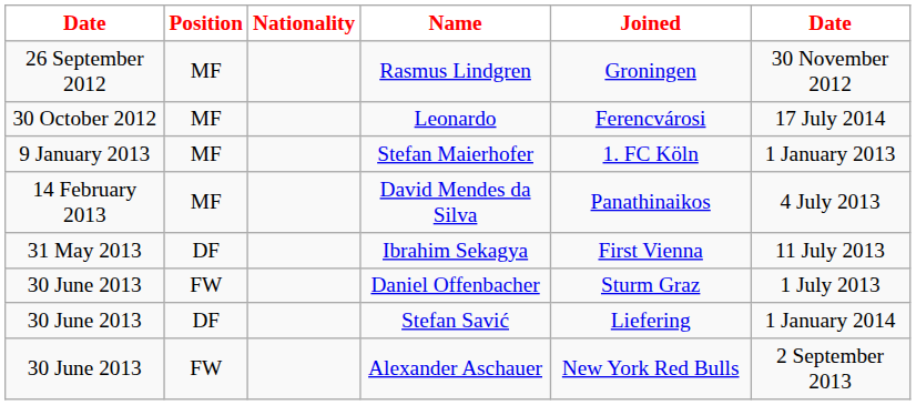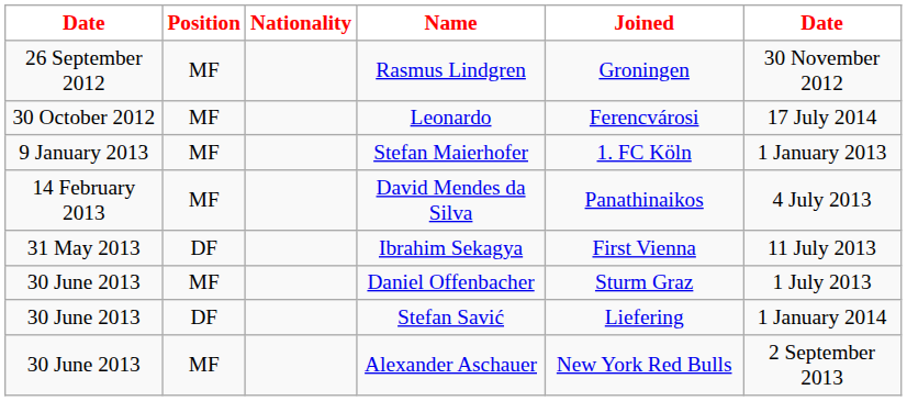 <table class="wikitable"  style="text-align:center; font-size:90%; ">
 <tr>
 <th style="background:#FFFFFF; color:#FF0000; width:200px;">Date</th>
 <th style="background:#FFFFFF; color:#FF0000; width:50px;">Position</th>
 <th style="background:#FFFFFF; color:#FF0000; width:50px;">Nationality</th>
 <th style="background:#FFFFFF; color:#FF0000; width:250px;">Name</th>
 <th style="background:#FFFFFF; color:#FF0000; width:250px;">Joined</th>
 <th style="background:#FFFFFF; color:#FF0000; width:200px;">Date</th>
 </tr>
 <tr>
 <td>26 September 2012</td>
 <td>MF</td>
 <td></td>
 <td><a href='#'>Rasmus Lindgren</a></td>
 <td><a href='#'>Groningen</a></td>
 <td>30 November 2012</td>
 </tr>
 <tr>
 <td>30 October 2012</td>
 <td>MF</td>
 <td></td>
 <td><a href='#'>Leonardo</a></td>
 <td><a href='#'>Ferencvárosi</a></td>
 <td>17 July 2014</td>
 </tr>
 <tr>
 <td>9 January 2013</td>
 <td>MF</td>
 <td></td>
 <td><a href='#'>Stefan Maierhofer</a></td>
 <td><a href='#'>1. FC Köln</a></td>
 <td>1 January 2013</td>
 </tr>
 <tr>
 <td>14 February 2013</td>
 <td>MF</td>
 <td></td>
 <td><a href='#'>David Mendes da Silva</a></td>
 <td><a href='#'>Panathinaikos</a></td>
 <td>4 July 2013</td>
 </tr>
 <tr>
 <td>31 May 2013</td>
 <td>DF</td>
 <td></td>
 <td><a href='#'>Ibrahim Sekagya</a></td>
 <td><a href='#'>First Vienna</a></td>
 <td>11 July 2013</td>
 </tr>
 <tr>
 <td>30 June 2013</td>
-<td>FW</td>
+<td>MF</td>
 <td></td>
 <td><a href='#'>Daniel Offenbacher</a></td>
 <td><a href='#'>Sturm Graz</a></td>
 <td>1 July 2013</td>
 </tr>
 <tr>
 <td>30 June 2013</td>
 <td>DF</td>
 <td></td>
 <td><a href='#'>Stefan Savić</a></td>
 <td><a href='#'>Liefering</a></td>
 <td>1 January 2014</td>
 </tr>
 <tr>
 <td>30 June 2013</td>
-<td>FW</td>
+<td>MF</td>
 <td></td>
 <td><a href='#'>Alexander Aschauer</a></td>
 <td><a href='#'>New York Red Bulls</a></td>
 <td>2 September 2013</td>
 </tr>
 </table>
